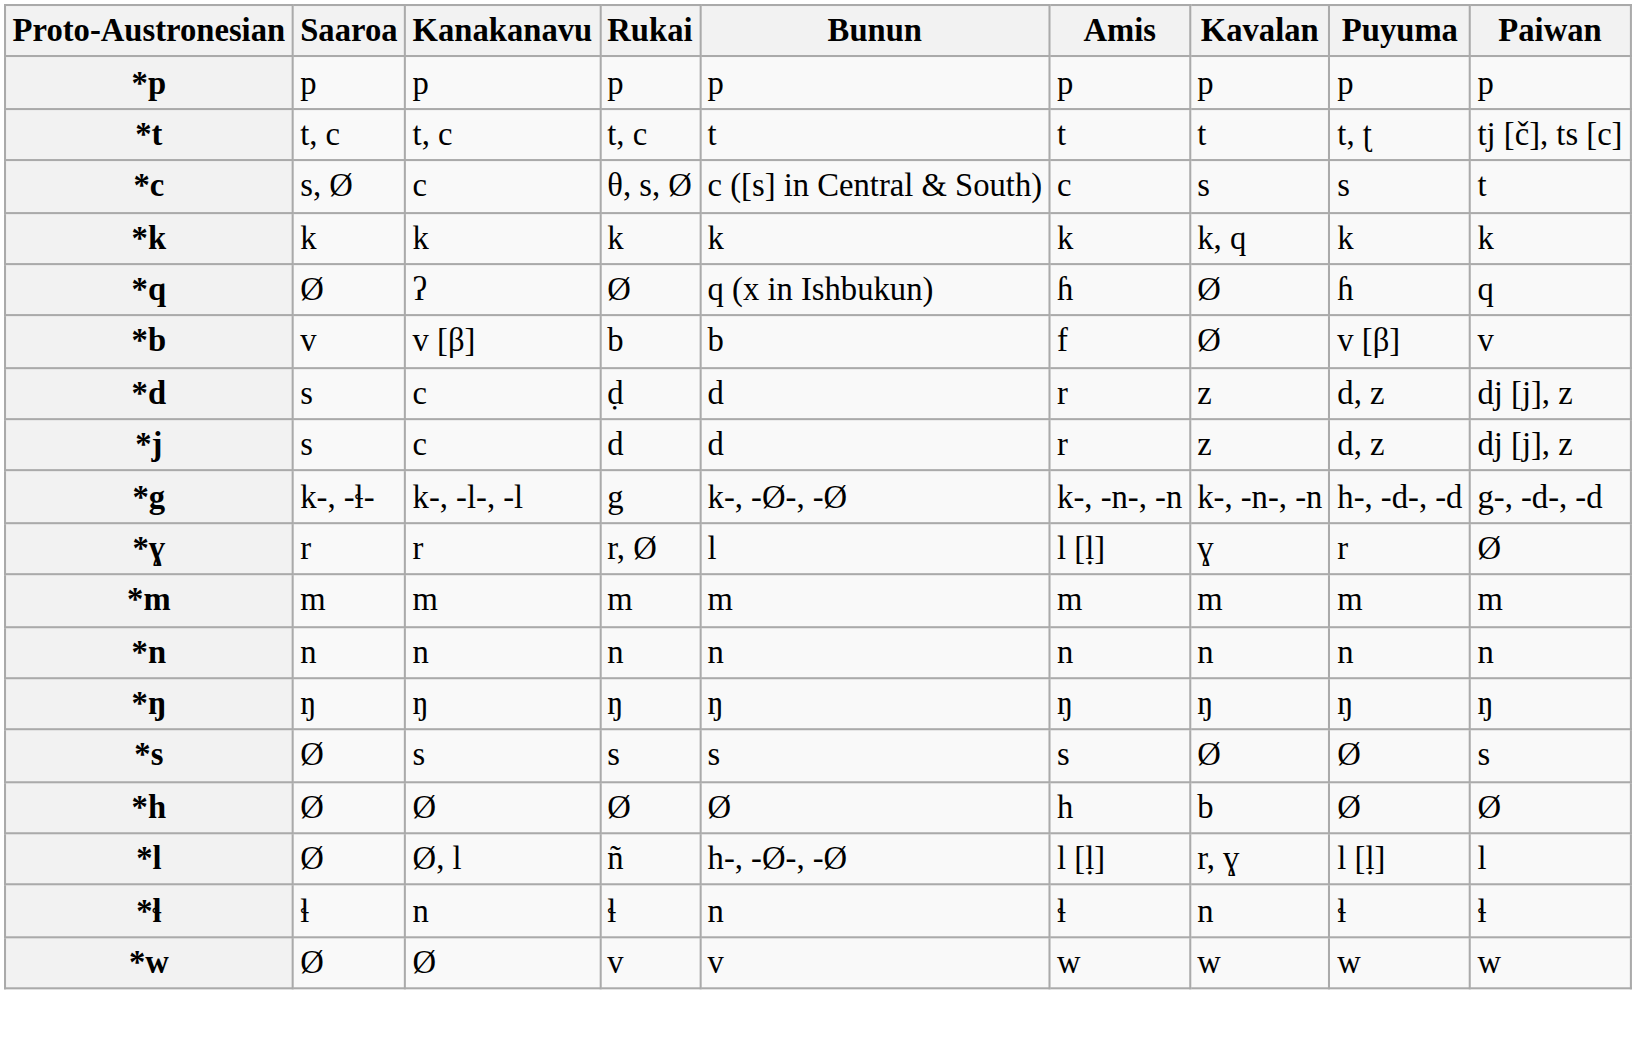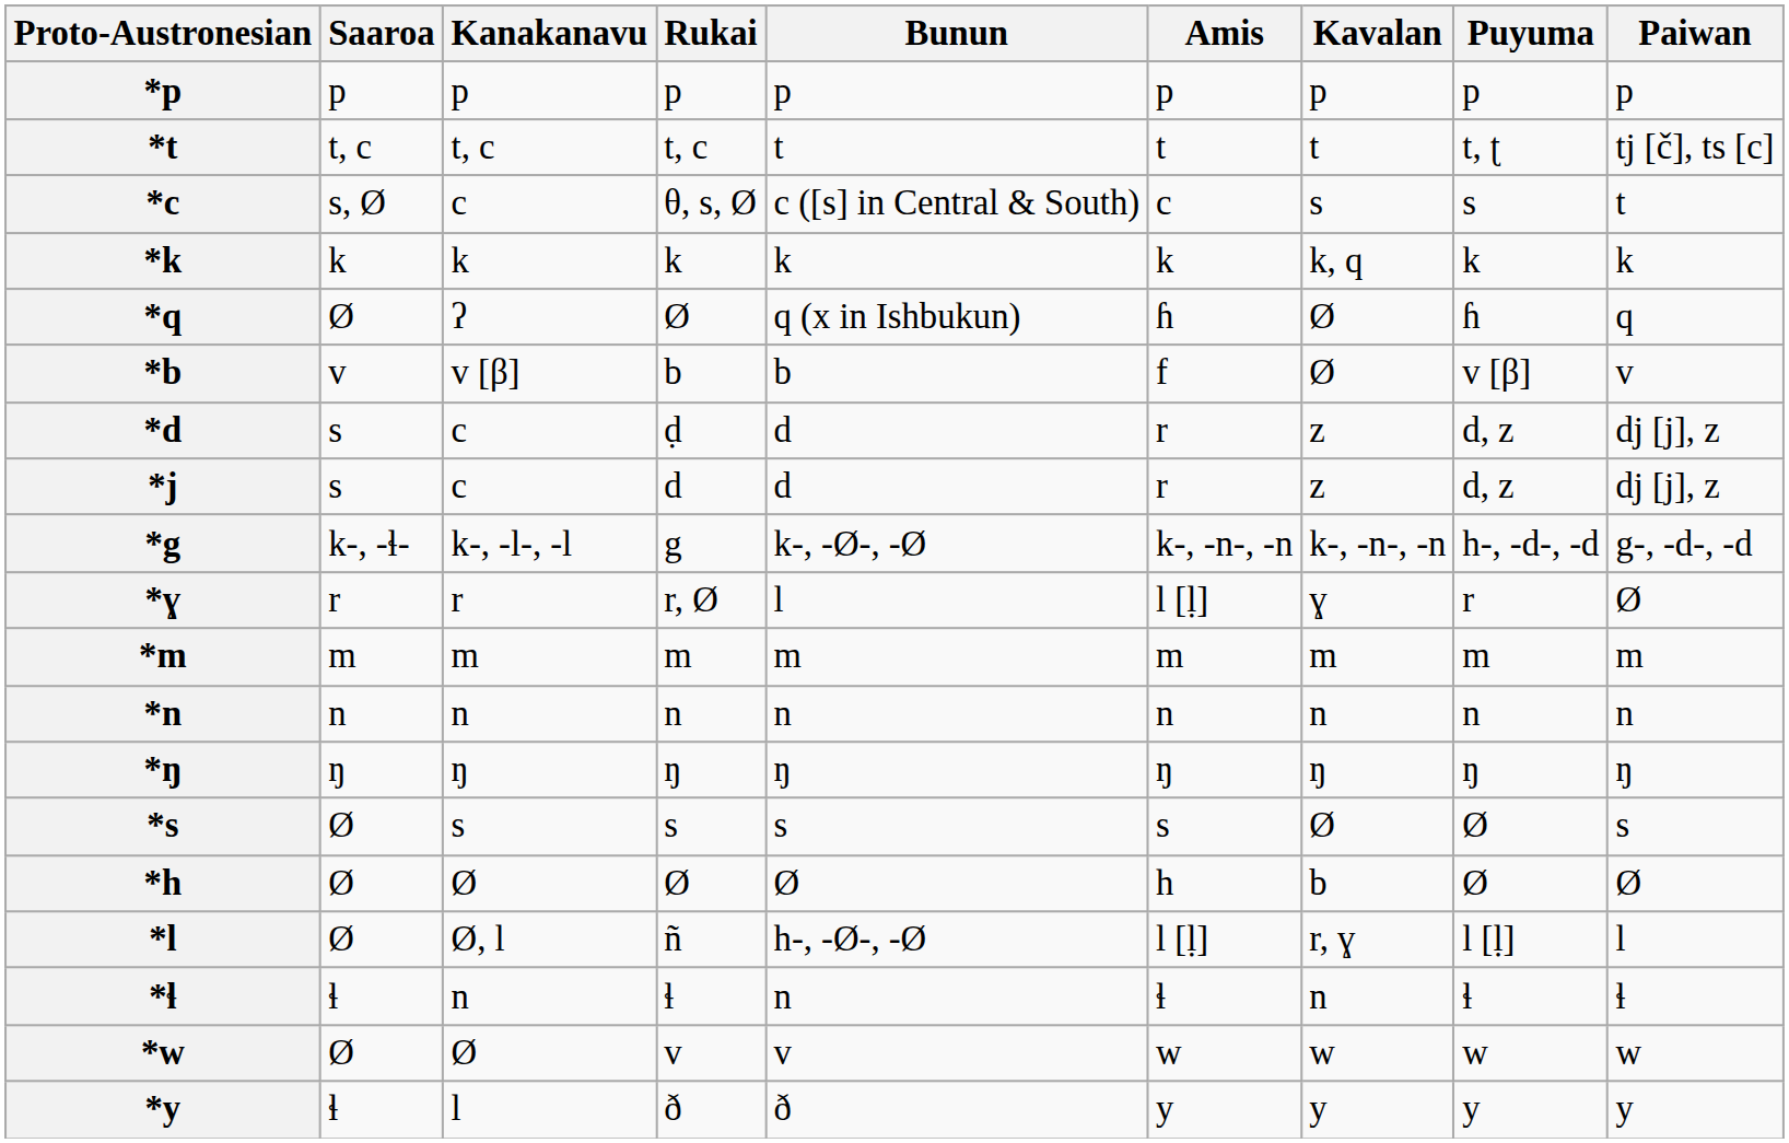 <table class="wikitable">
 <tr>
 <th c=01>Proto-Austronesian</th>
 <th c=02>Saaroa</th>
 <th c=03>Kanakanavu</th>
 <th c=04>Rukai</th>
 <th c=05>Bunun</th>
 <th c=06>Amis</th>
 <th c=07>Kavalan</th>
 <th c=08>Puyuma</th>
 <th c=09>Paiwan</th>
 </tr>
 <tr>
 <th c=01>*p</th>
 <td c=02>p</td>
 <td c=03>p</td>
 <td c=04>p</td>
 <td c=05>p</td>
 <td c=06>p</td>
 <td c=07>p</td>
 <td c=08>p</td>
 <td c=09>p</td>
 </tr>
 <tr>
 <th c=01>*t</th>
 <td c=02>t, c</td>
 <td c=03>t, c</td>
 <td c=04>t, c</td>
 <td c=05>t</td>
 <td c=06>t</td>
 <td c=07>t</td>
 <td c=08>t, ʈ</td>
 <td c=09>tj [č], ts [c]</td>
 </tr>
 <tr>
 <th c=01>*c</th>
 <td c=02>s, Ø</td>
 <td c=03>c</td>
 <td c=04>θ, s, Ø</td>
 <td c=05>c ([s] in Central & South)</td>
 <td c=06>c</td>
 <td c=07>s</td>
 <td c=08>s</td>
 <td c=09>t</td>
 </tr>
 <tr>
 <th c=01>*k</th>
 <td c=02>k</td>
 <td c=03>k</td>
 <td c=04>k</td>
 <td c=05>k</td>
 <td c=06>k</td>
 <td c=07>k, q</td>
 <td c=08>k</td>
 <td c=09>k</td>
 </tr>
 <tr>
 <th c=01>*q</th>
 <td c=02>Ø</td>
 <td c=03>ʔ</td>
 <td c=04>Ø</td>
 <td c=05>q (x in Ishbukun)</td>
 <td c=06>ɦ</td>
 <td c=07>Ø</td>
 <td c=08>ɦ</td>
 <td c=09>q</td>
 </tr>
 <tr>
 <th c=01>*b</th>
 <td c=02>v</td>
 <td c=03>v [β]</td>
 <td c=04>b</td>
 <td c=05>b</td>
 <td c=06>f</td>
 <td c=07>Ø</td>
 <td c=08>v [β]</td>
 <td c=09>v</td>
 </tr>
 <tr>
 <th c=01>*d</th>
 <td c=02>s</td>
 <td c=03>c</td>
 <td c=04>ḍ</td>
 <td c=05>d</td>
 <td c=06>r</td>
 <td c=07>z</td>
 <td c=08>d, z</td>
 <td c=09>dj [j], z</td>
 </tr>
 <tr>
 <th c=01>*j</th>
 <td c=02>s</td>
 <td c=03>c</td>
 <td c=04>d</td>
 <td c=05>d</td>
 <td c=06>r</td>
 <td c=07>z</td>
 <td c=08>d, z</td>
 <td c=09>dj [j], z</td>
 </tr>
 <tr>
 <th c=01>*g</th>
 <td c=02>k-, -ɬ-</td>
 <td c=03>k-, -l-, -l</td>
 <td c=04>g</td>
 <td c=05>k-, -Ø-, -Ø</td>
 <td c=06>k-, -n-, -n</td>
 <td c=07>k-, -n-, -n</td>
 <td c=08>h-, -d-, -d</td>
 <td c=09>g-, -d-, -d</td>
 </tr>
 <tr>
 <th c=01>*ɣ</th>
 <td c=02>r</td>
 <td c=03>r</td>
 <td c=04>r, Ø</td>
 <td c=05>l</td>
 <td c=06>l [ḷ]</td>
 <td c=07>ɣ</td>
 <td c=08>r</td>
 <td c=09>Ø</td>
 </tr>
 <tr>
 <th c=01>*m</th>
 <td c=02>m</td>
 <td c=03>m</td>
 <td c=04>m</td>
 <td c=05>m</td>
 <td c=06>m</td>
 <td c=07>m</td>
 <td c=08>m</td>
 <td c=09>m</td>
 </tr>
 <tr>
 <th c=01>*n</th>
 <td c=02>n</td>
 <td c=03>n</td>
 <td c=04>n</td>
 <td c=05>n</td>
 <td c=06>n</td>
 <td c=07>n</td>
 <td c=08>n</td>
 <td c=09>n</td>
 </tr>
 <tr>
 <th c=01>*ŋ</th>
 <td c=02>ŋ</td>
 <td c=03>ŋ</td>
 <td c=04>ŋ</td>
 <td c=05>ŋ</td>
 <td c=06>ŋ</td>
 <td c=07>ŋ</td>
 <td c=08>ŋ</td>
 <td c=09>ŋ</td>
 </tr>
 <tr>
 <th c=01>*s</th>
 <td c=02>Ø</td>
 <td c=03>s</td>
 <td c=04>s</td>
 <td c=05>s</td>
 <td c=06>s</td>
 <td c=07>Ø</td>
 <td c=08>Ø</td>
 <td c=09>s</td>
 </tr>
 <tr>
 <th c=01>*h</th>
 <td c=02>Ø</td>
 <td c=03>Ø</td>
 <td c=04>Ø</td>
 <td c=05>Ø</td>
 <td c=06>h</td>
 <td c=07>b</td>
 <td c=08>Ø</td>
 <td c=09>Ø</td>
 </tr>
 <tr>
 <th c=01>*l</th>
 <td c=02>Ø</td>
 <td c=03>Ø, l</td>
 <td c=04>ñ</td>
 <td c=05>h-, -Ø-, -Ø</td>
 <td c=06>l [ḷ]</td>
 <td c=07>r, ɣ</td>
 <td c=08>l [ḷ]</td>
 <td c=09>l</td>
 </tr>
 <tr>
 <th c=01>*ɬ</th>
 <td c=02>ɬ</td>
 <td c=03>n</td>
 <td c=04>ɬ</td>
 <td c=05>n</td>
 <td c=06>ɬ</td>
 <td c=07>n</td>
 <td c=08>ɬ</td>
 <td c=09>ɬ</td>
 </tr>
 <tr>
 <th c=01>*w</th>
 <td c=02>Ø</td>
 <td c=03>Ø</td>
 <td c=04>v</td>
 <td c=05>v</td>
 <td c=06>w</td>
 <td c=07>w</td>
 <td c=08>w</td>
 <td c=09>w</td>
 </tr>
+<tr>
+<th c=01>*y</th>
+<td c=02>ɬ</td>
+<td c=03>l</td>
+<td c=04>ð</td>
+<td c=05>ð</td>
+<td c=06>y</td>
+<td c=07>y</td>
+<td c=08>y</td>
+<td c=09>y</td>
+</tr>
 </table>
